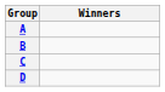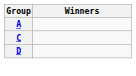 <table class=wikitable>
 <tr>
 <th>Group</th>
 <th width=150>Winners</th>
 </tr>
 <tr>
 <th><a href='#'>A</a></th>
-<td></td>
-</tr>
-<tr>
-<th><a href='#'>B</a></th>
 <td></td>
 </tr>
 <tr>
 <th><a href='#'>C</a></th>
 <td></td>
 </tr>
 <tr>
 <th><a href='#'>D</a></th>
 <td></td>
 </tr>
 </table>
